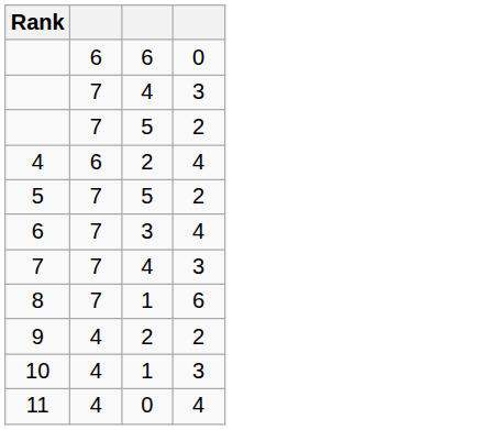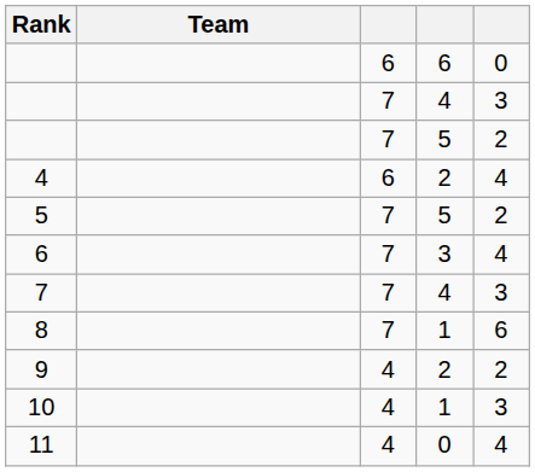 <table class="wikitable" style="text-align: center;">
 <tr>
 <th width=40>Rank</th>
+<th width=180>Team</th>
 <th width=30></th>
 <th width=30></th>
 <th width=30></th>
 </tr>
 <tr>
 <td></td>
+<td align=left></td>
 <td>6</td>
 <td>6</td>
 <td>0</td>
 </tr>
 <tr>
 <td></td>
+<td align=left></td>
 <td>7</td>
 <td>4</td>
 <td>3</td>
 </tr>
 <tr>
 <td></td>
+<td align=left></td>
 <td>7</td>
 <td>5</td>
 <td>2</td>
 </tr>
 <tr>
 <td>4</td>
+<td align=left></td>
 <td>6</td>
 <td>2</td>
 <td>4</td>
 </tr>
 <tr>
 <td>5</td>
+<td align=left></td>
 <td>7</td>
 <td>5</td>
 <td>2</td>
 </tr>
 <tr>
 <td>6</td>
+<td align=left></td>
 <td>7</td>
 <td>3</td>
 <td>4</td>
 </tr>
 <tr>
 <td>7</td>
+<td align=left></td>
 <td>7</td>
 <td>4</td>
 <td>3</td>
 </tr>
 <tr>
 <td>8</td>
+<td align=left></td>
 <td>7</td>
 <td>1</td>
 <td>6</td>
 </tr>
 <tr>
 <td>9</td>
+<td align=left></td>
 <td>4</td>
 <td>2</td>
 <td>2</td>
 </tr>
 <tr>
 <td>10</td>
+<td align=left></td>
 <td>4</td>
 <td>1</td>
 <td>3</td>
 </tr>
 <tr>
 <td>11</td>
+<td align=left></td>
 <td>4</td>
 <td>0</td>
 <td>4</td>
 </tr>
 </table>
